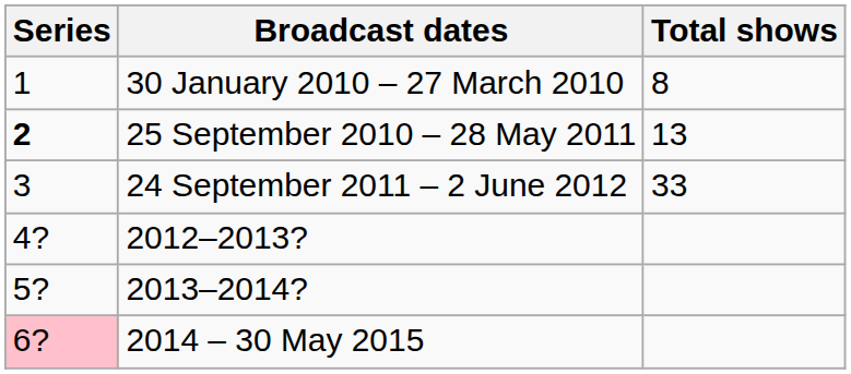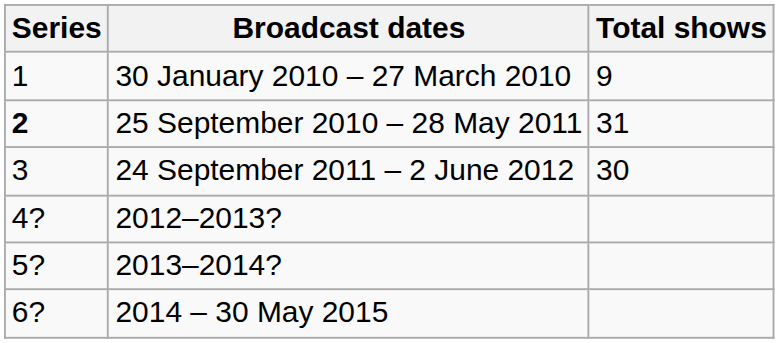 <table class="wikitable">
 <tr>
 <th>Series</th>
 <th>Broadcast dates</th>
 <th>Total shows</th>
 </tr>
 <tr>
 <td>1</td>
 <td>30 January 2010 – 27 March 2010</td>
-<td>8</td>
+<td>9</td>
 </tr>
 <tr>
 <td><strong>2</strong></td>
 <td>25 September 2010 – 28 May 2011</td>
-<td>13</td>
+<td>31</td>
 </tr>
 <tr>
 <td>3</td>
 <td>24 September 2011 – 2 June 2012</td>
-<td>33</td>
+<td>30</td>
 </tr>
 <tr>
 <td>4?</td>
 <td>2012–2013?</td>
 <td></td>
 </tr>
 <tr>
 <td>5?</td>
 <td>2013–2014?</td>
 <td></td>
 </tr>
 <tr>
-<td style="background: pink;">6?</td>
+<td>6?</td>
 <td>2014 – 30 May 2015</td>
 <td></td>
 </tr>
 </table>
